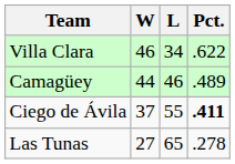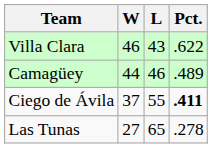 <table class="wikitable">
 <tr>
 <th>Team</th>
 <th>W</th>
 <th>L</th>
 <th>Pct.</th>
 </tr>
 <tr style="background-color:#ccffcc;">
 <td>Villa Clara</td>
 <td>46</td>
-<td>34</td>
+<td>43</td>
 <td>.622</td>
 </tr>
 <tr style="background-color:#ccffcc;">
 <td>Camagüey</td>
 <td>44</td>
 <td>46</td>
 <td>.489</td>
 </tr>
 <tr>
 <td>Ciego de Ávila</td>
 <td>37</td>
 <td>55</td>
 <td><strong>.411</strong></td>
 </tr>
 <tr>
 <td>Las Tunas</td>
 <td>27</td>
 <td>65</td>
 <td>.278</td>
 </tr>
 </table>
